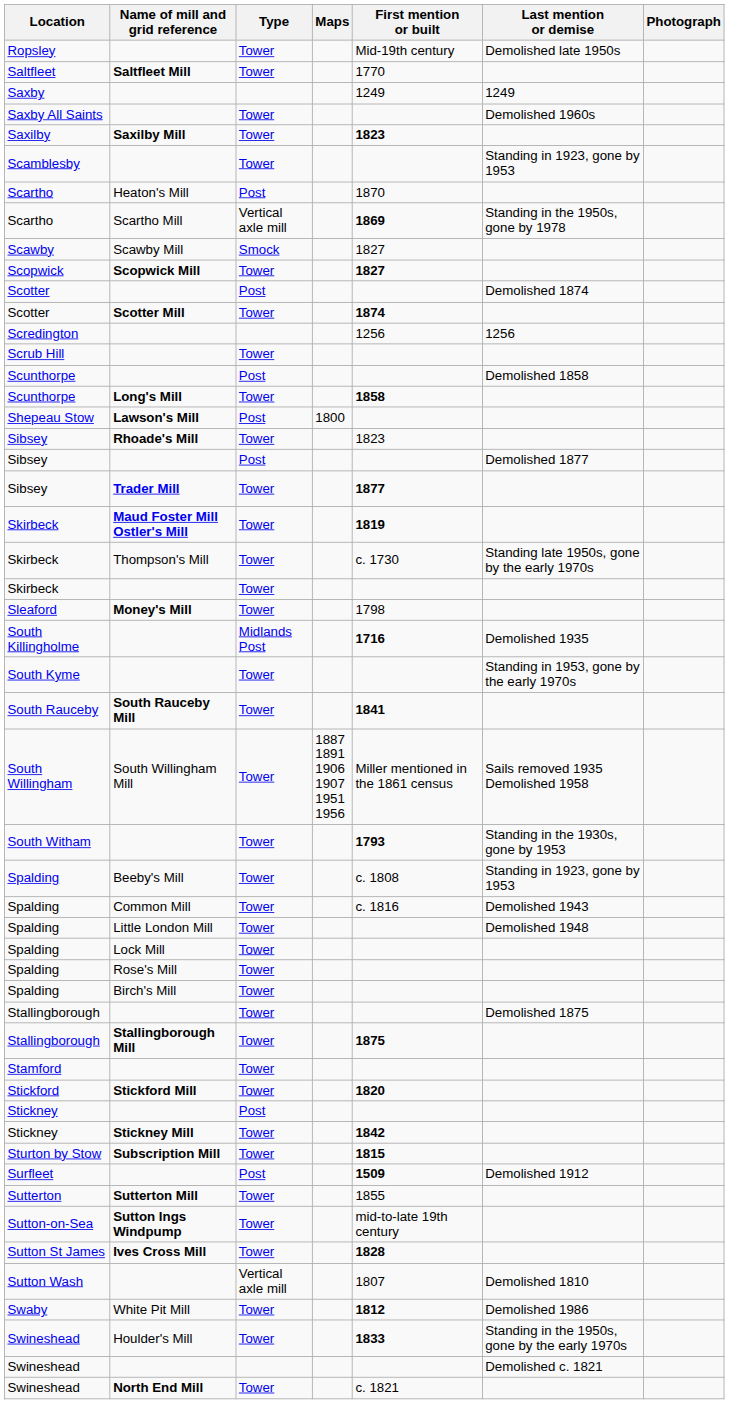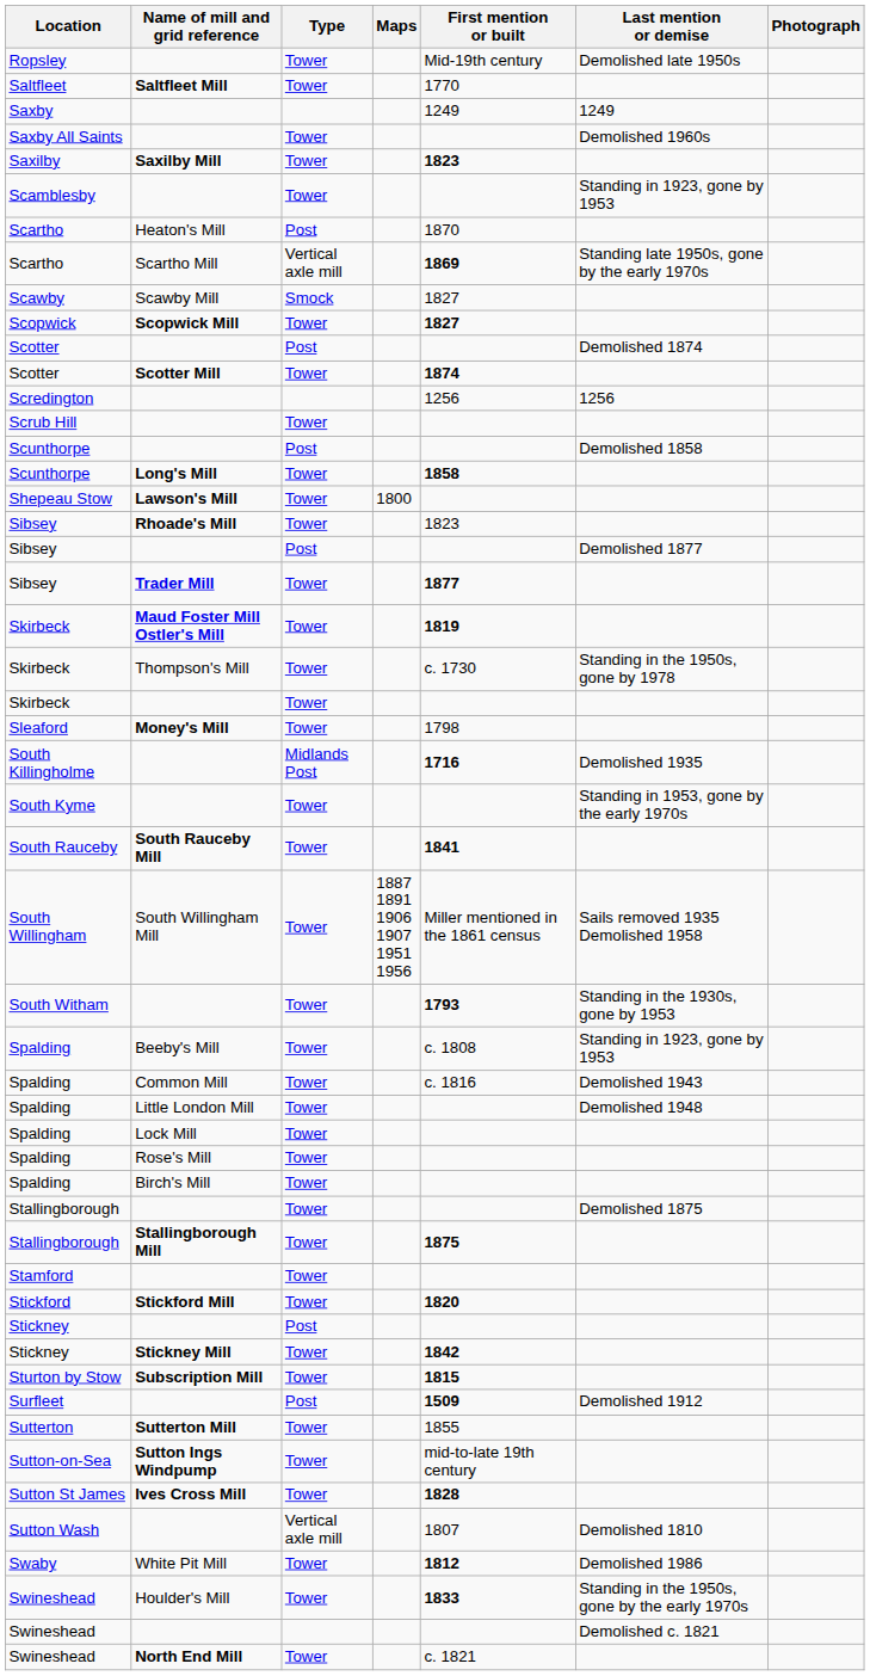 <table class="wikitable">
 <tr>
 <th>Location</th>
 <th>Name of mill and<br>grid reference</th>
 <th>Type</th>
 <th>Maps</th>
 <th>First mention<br>or built</th>
 <th>Last mention<br> or demise</th>
 <th>Photograph</th>
 </tr>
 <tr>
 <td><a href='#'>Ropsley</a></td>
 <td></td>
 <td><a href='#'>Tower</a></td>
 <td></td>
 <td>Mid-19th century</td>
 <td>Demolished late 1950s<br></td>
 <td></td>
 </tr>
 <tr>
 <td><a href='#'>Saltfleet</a></td>
 <td><strong>Saltfleet Mill</strong><br></td>
 <td><a href='#'>Tower</a></td>
 <td></td>
 <td>1770</td>
 <td></td>
 <td></td>
 </tr>
 <tr>
 <td><a href='#'>Saxby</a></td>
 <td></td>
 <td></td>
 <td></td>
 <td>1249</td>
 <td>1249</td>
 <td></td>
 </tr>
 <tr>
 <td><a href='#'>Saxby All Saints</a></td>
 <td></td>
 <td><a href='#'>Tower</a></td>
 <td></td>
 <td></td>
 <td>Demolished 1960s</td>
 <td></td>
 </tr>
 <tr>
 <td><a href='#'>Saxilby</a></td>
 <td><strong>Saxilby Mill</strong><br></td>
 <td><a href='#'>Tower</a></td>
 <td></td>
 <td><strong>1823</strong></td>
 <td></td>
 <td></td>
 </tr>
 <tr>
 <td><a href='#'>Scamblesby</a></td>
 <td></td>
 <td><a href='#'>Tower</a></td>
 <td></td>
 <td></td>
 <td>Standing in 1923, gone by 1953</td>
 <td></td>
 </tr>
 <tr>
 <td><a href='#'>Scartho</a></td>
 <td>Heaton's Mill</td>
 <td><a href='#'>Post</a></td>
 <td></td>
 <td>1870</td>
 <td></td>
 <td></td>
 </tr>
 <tr>
 <td>Scartho</td>
 <td>Scartho Mill<br></td>
 <td>Vertical axle mill</td>
 <td></td>
 <td><strong>1869</strong></td>
-<td>Standing in the 1950s, gone by 1978</td>
+<td>Standing late 1950s, gone by the early 1970s</td>
 <td></td>
 </tr>
 <tr>
 <td><a href='#'>Scawby</a></td>
 <td>Scawby Mill<br></td>
 <td><a href='#'>Smock</a></td>
 <td></td>
 <td>1827</td>
 <td></td>
 <td></td>
 </tr>
 <tr>
 <td><a href='#'>Scopwick</a></td>
 <td><strong>Scopwick Mill</strong><br></td>
 <td><a href='#'>Tower</a></td>
 <td></td>
 <td><strong>1827</strong></td>
 <td></td>
 <td></td>
 </tr>
 <tr>
 <td><a href='#'>Scotter</a></td>
 <td></td>
 <td><a href='#'>Post</a></td>
 <td></td>
 <td></td>
 <td>Demolished 1874</td>
 <td></td>
 </tr>
 <tr>
 <td>Scotter</td>
 <td><strong>Scotter Mill</strong><br></td>
 <td><a href='#'>Tower</a></td>
 <td></td>
 <td><strong>1874</strong></td>
 <td></td>
 <td></td>
 </tr>
 <tr>
 <td><a href='#'>Scredington</a></td>
 <td></td>
 <td></td>
 <td></td>
 <td>1256</td>
 <td>1256</td>
 <td></td>
 </tr>
 <tr>
 <td><a href='#'>Scrub Hill</a></td>
 <td></td>
 <td><a href='#'>Tower</a></td>
 <td></td>
 <td></td>
 <td></td>
 <td></td>
 </tr>
 <tr>
 <td><a href='#'>Scunthorpe</a></td>
 <td></td>
 <td><a href='#'>Post</a></td>
 <td></td>
 <td></td>
 <td>Demolished 1858</td>
 <td></td>
 </tr>
 <tr>
 <td><a href='#'>Scunthorpe</a></td>
 <td><strong>Long's Mill</strong><br></td>
 <td><a href='#'>Tower</a></td>
 <td></td>
 <td><strong>1858</strong></td>
 <td></td>
 <td></td>
 </tr>
 <tr>
 <td><a href='#'>Shepeau Stow</a></td>
 <td><strong>Lawson's Mill</strong><br></td>
-<td><a href='#'>Post</a></td>
+<td><a href='#'>Tower</a></td>
 <td>1800</td>
 <td></td>
 <td></td>
 <td></td>
 </tr>
 <tr>
 <td><a href='#'>Sibsey</a></td>
 <td><strong>Rhoade's Mill</strong><br></td>
 <td><a href='#'>Tower</a></td>
 <td></td>
 <td>1823</td>
 <td></td>
 <td></td>
 </tr>
 <tr>
 <td>Sibsey</td>
 <td></td>
 <td><a href='#'>Post</a></td>
 <td></td>
 <td></td>
 <td>Demolished 1877</td>
 <td></td>
 </tr>
 <tr>
 <td>Sibsey</td>
 <td><strong><a href='#'>Trader Mill</a></strong><br></td>
 <td><a href='#'>Tower</a></td>
 <td></td>
 <td><strong>1877</strong></td>
 <td><br><br></td>
 <td></td>
 </tr>
 <tr>
 <td><a href='#'>Skirbeck</a></td>
 <td><strong><a href='#'>Maud Foster Mill<br>Ostler's Mill</a></strong><br></td>
 <td><a href='#'>Tower</a></td>
 <td></td>
 <td><strong>1819</strong></td>
 <td></td>
 <td></td>
 </tr>
 <tr>
 <td>Skirbeck</td>
 <td>Thompson's Mill<br></td>
 <td><a href='#'>Tower</a></td>
 <td></td>
 <td>c. 1730</td>
-<td>Standing late 1950s, gone by the early 1970s</td>
+<td>Standing in the 1950s, gone by 1978</td>
 <td></td>
 </tr>
 <tr>
 <td>Skirbeck</td>
 <td></td>
 <td><a href='#'>Tower</a></td>
 <td></td>
 <td></td>
 <td></td>
 <td></td>
 </tr>
 <tr>
 <td><a href='#'>Sleaford</a></td>
 <td><strong>Money's Mill</strong><br></td>
 <td><a href='#'>Tower</a></td>
 <td></td>
 <td>1798</td>
 <td></td>
 <td></td>
 </tr>
 <tr>
 <td><a href='#'>South Killingholme</a></td>
 <td></td>
 <td><a href='#'>Midlands Post</a></td>
 <td></td>
 <td><strong>1716</strong></td>
 <td>Demolished 1935</td>
 <td></td>
 </tr>
 <tr>
 <td><a href='#'>South Kyme</a></td>
 <td></td>
 <td><a href='#'>Tower</a></td>
 <td></td>
 <td></td>
 <td>Standing in 1953, gone by the early 1970s</td>
 <td></td>
 </tr>
 <tr>
 <td><a href='#'>South Rauceby</a></td>
 <td><strong>South Rauceby Mill</strong><br></td>
 <td><a href='#'>Tower</a></td>
 <td></td>
 <td><strong>1841</strong></td>
 <td></td>
 <td></td>
 </tr>
 <tr>
 <td><a href='#'>South Willingham</a></td>
 <td>South Willingham Mill<br></td>
 <td><a href='#'>Tower</a></td>
 <td>1887<br>1891<br>1906<br>1907<br>1951<br>1956</td>
 <td>Miller mentioned in the 1861 census</td>
 <td>Sails removed 1935<br>Demolished 1958</td>
 <td></td>
 </tr>
 <tr>
 <td><a href='#'>South Witham</a></td>
 <td></td>
 <td><a href='#'>Tower</a></td>
 <td></td>
 <td><strong>1793</strong></td>
 <td>Standing in the 1930s, gone by 1953<br></td>
 <td></td>
 </tr>
 <tr>
 <td><a href='#'>Spalding</a></td>
 <td>Beeby's Mill</td>
 <td><a href='#'>Tower</a></td>
 <td></td>
 <td>c. 1808</td>
 <td>Standing in 1923, gone by 1953</td>
 <td></td>
 </tr>
 <tr>
 <td>Spalding</td>
 <td>Common Mill<br></td>
 <td><a href='#'>Tower</a></td>
 <td></td>
 <td>c. 1816</td>
 <td>Demolished 1943<br></td>
 <td></td>
 </tr>
 <tr>
 <td>Spalding</td>
 <td>Little London Mill<br></td>
 <td><a href='#'>Tower</a></td>
 <td></td>
 <td></td>
 <td>Demolished 1948</td>
 <td></td>
 </tr>
 <tr>
 <td>Spalding</td>
 <td>Lock Mill</td>
 <td><a href='#'>Tower</a></td>
 <td></td>
 <td></td>
 <td></td>
 <td></td>
 </tr>
 <tr>
 <td>Spalding</td>
 <td>Rose's Mill</td>
 <td><a href='#'>Tower</a></td>
 <td></td>
 <td></td>
 <td></td>
 <td></td>
 </tr>
 <tr>
 <td>Spalding</td>
 <td>Birch's Mill</td>
 <td><a href='#'>Tower</a></td>
 <td></td>
 <td></td>
 <td></td>
 <td></td>
 </tr>
 <tr>
 <td>Stallingborough</td>
 <td></td>
 <td><a href='#'>Tower</a></td>
 <td></td>
 <td></td>
 <td>Demolished 1875</td>
 <td></td>
 </tr>
 <tr>
 <td><a href='#'>Stallingborough</a></td>
 <td><strong>Stallingborough Mill</strong><br></td>
 <td><a href='#'>Tower</a></td>
 <td></td>
 <td><strong>1875</strong></td>
 <td></td>
 <td></td>
 </tr>
 <tr>
 <td><a href='#'>Stamford</a></td>
 <td></td>
 <td><a href='#'>Tower</a></td>
 <td></td>
 <td></td>
 <td></td>
 <td></td>
 </tr>
 <tr>
 <td><a href='#'>Stickford</a></td>
 <td><strong>Stickford Mill</strong><br></td>
 <td><a href='#'>Tower</a></td>
 <td></td>
 <td><strong>1820</strong></td>
 <td></td>
 <td></td>
 </tr>
 <tr>
 <td><a href='#'>Stickney</a></td>
 <td></td>
 <td><a href='#'>Post</a></td>
 <td></td>
 <td></td>
 <td></td>
 <td></td>
 </tr>
 <tr>
 <td>Stickney</td>
 <td><strong>Stickney Mill</strong><br></td>
 <td><a href='#'>Tower</a></td>
 <td></td>
 <td><strong>1842</strong></td>
 <td></td>
 <td></td>
 </tr>
 <tr>
 <td><a href='#'>Sturton by Stow</a></td>
 <td><strong>Subscription Mill</strong><br></td>
 <td><a href='#'>Tower</a></td>
 <td></td>
 <td><strong>1815</strong></td>
 <td></td>
 <td></td>
 </tr>
 <tr>
 <td><a href='#'>Surfleet</a></td>
 <td></td>
 <td><a href='#'>Post</a></td>
 <td></td>
 <td><strong>1509</strong></td>
 <td>Demolished 1912</td>
 <td></td>
 </tr>
 <tr>
 <td><a href='#'>Sutterton</a></td>
 <td><strong>Sutterton Mill</strong><br></td>
 <td><a href='#'>Tower</a></td>
 <td></td>
 <td>1855</td>
 <td></td>
 <td></td>
 </tr>
 <tr>
 <td><a href='#'>Sutton-on-Sea</a></td>
 <td><strong>Sutton Ings Windpump</strong><br></td>
 <td><a href='#'>Tower</a></td>
 <td></td>
 <td>mid-to-late 19th century</td>
 <td></td>
 <td></td>
 </tr>
 <tr>
 <td><a href='#'>Sutton St James</a></td>
 <td><strong>Ives Cross Mill</strong><br></td>
 <td><a href='#'>Tower</a></td>
 <td></td>
 <td><strong>1828</strong></td>
 <td></td>
 <td></td>
 </tr>
 <tr>
 <td><a href='#'>Sutton Wash</a></td>
 <td></td>
 <td>Vertical axle mill</td>
 <td></td>
 <td>1807</td>
 <td>Demolished 1810</td>
 <td></td>
 </tr>
 <tr>
 <td><a href='#'>Swaby</a></td>
 <td>White Pit Mill<br></td>
 <td><a href='#'>Tower</a></td>
 <td></td>
 <td><strong>1812</strong></td>
 <td>Demolished 1986<br></td>
 <td></td>
 </tr>
 <tr>
 <td><a href='#'>Swineshead</a></td>
 <td>Houlder's Mill<br></td>
 <td><a href='#'>Tower</a></td>
 <td></td>
 <td><strong>1833</strong></td>
 <td>Standing in the 1950s, gone by the early 1970s</td>
 <td></td>
 </tr>
 <tr>
 <td>Swineshead</td>
 <td></td>
 <td></td>
 <td></td>
 <td></td>
 <td>Demolished c. 1821</td>
 <td></td>
 </tr>
 <tr>
 <td>Swineshead</td>
 <td><strong>North End Mill</strong><br></td>
 <td><a href='#'>Tower</a></td>
 <td></td>
 <td>c. 1821</td>
 <td></td>
 <td></td>
 </tr>
 </table>
